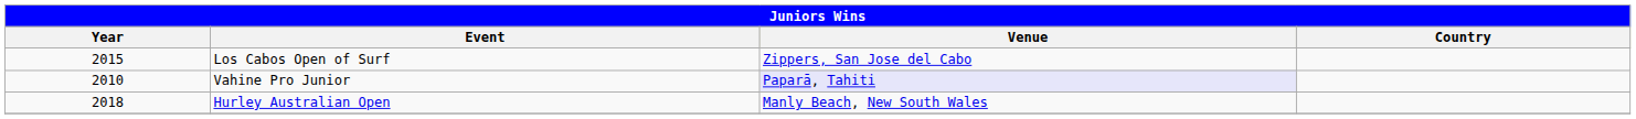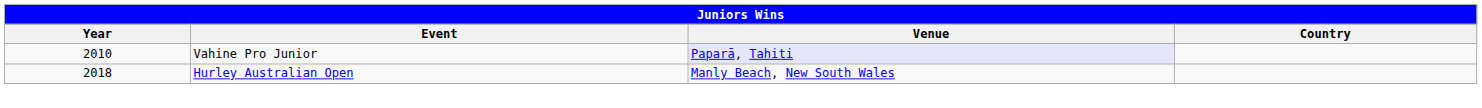 <table class="wikitable" style="width:100%;">
 <tr bgcolor=skyblue>
 <td colspan=4; style="background: blue; color: white" align="center"><strong>Juniors Wins</strong></td>
 </tr>
 <tr bgcolor=#bdb76b>
 <th>Year</th>
 <th width=   33.8%>Event</th>
 <th width=     33%>Venue</th>
 <th>Country</th>
-</tr>
-<tr>
-<td style=text-align:center>2015</td>
-<td>Los Cabos Open of Surf</td>
-<td><a href='#'>Zippers, San Jose del Cabo</a></td>
-<td></td>
 </tr>
 <tr>
 <td style=text-align:center>2010</td>
 <td>Vahine Pro Junior</td>
 <td style="background: lavender;"><a href='#'>Paparā</a>, <a href='#'>Tahiti</a></td>
 <td></td>
 </tr>
 <tr>
 <td style=text-align:center>2018</td>
 <td><a href='#'>Hurley Australian Open</a></td>
 <td><a href='#'>Manly Beach</a>, <a href='#'>New South Wales</a></td>
 <td></td>
 </tr>
 <tr>
 </tr>
 </table>
